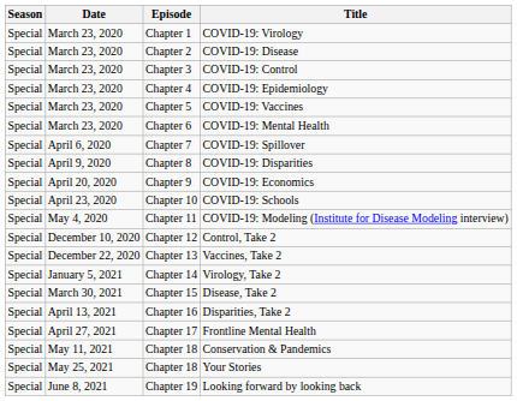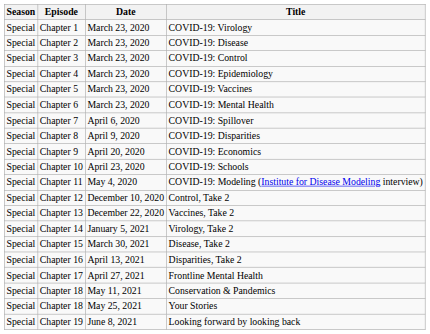 <table class="wikitable">
 <tr>
 <th>Season</th>
+<th>Episode</th>
 <th>Date</th>
-<th>Episode</th>
 <th>Title</th>
 </tr>
 <tr>
 <td>Special</td>
+<td>Chapter 1</td>
 <td>March 23, 2020</td>
-<td>Chapter 1</td>
 <td>COVID-19: Virology</td>
 </tr>
 <tr>
 <td>Special</td>
+<td>Chapter 2</td>
 <td>March 23, 2020</td>
-<td>Chapter 2</td>
 <td>COVID-19: Disease</td>
 </tr>
 <tr>
 <td>Special</td>
+<td>Chapter 3</td>
 <td>March 23, 2020</td>
-<td>Chapter 3</td>
 <td>COVID-19: Control</td>
 </tr>
 <tr>
 <td>Special</td>
+<td>Chapter 4</td>
 <td>March 23, 2020</td>
-<td>Chapter 4</td>
 <td>COVID-19: Epidemiology</td>
 </tr>
 <tr>
 <td>Special</td>
+<td>Chapter 5</td>
 <td>March 23, 2020</td>
-<td>Chapter 5</td>
 <td>COVID-19: Vaccines</td>
 </tr>
 <tr>
 <td>Special</td>
+<td>Chapter 6</td>
 <td>March 23, 2020</td>
-<td>Chapter 6</td>
 <td>COVID-19: Mental Health</td>
 </tr>
 <tr>
 <td>Special</td>
+<td>Chapter 7</td>
 <td>April 6, 2020</td>
-<td>Chapter 7</td>
 <td>COVID-19: Spillover</td>
 </tr>
 <tr>
 <td>Special</td>
+<td>Chapter 8</td>
 <td>April 9, 2020</td>
-<td>Chapter 8</td>
 <td>COVID-19: Disparities</td>
 </tr>
 <tr>
 <td>Special</td>
+<td>Chapter 9</td>
 <td>April 20, 2020</td>
-<td>Chapter 9</td>
 <td>COVID-19: Economics</td>
 </tr>
 <tr>
 <td>Special</td>
+<td>Chapter 10</td>
 <td>April 23, 2020</td>
-<td>Chapter 10</td>
 <td>COVID-19: Schools</td>
 </tr>
 <tr>
 <td>Special</td>
+<td>Chapter 11</td>
 <td>May 4, 2020</td>
-<td>Chapter 11</td>
 <td>COVID-19: Modeling (<a href='#'>Institute for Disease Modeling</a> interview)</td>
 </tr>
 <tr>
 <td>Special</td>
+<td>Chapter 12</td>
 <td>December 10, 2020</td>
-<td>Chapter 12</td>
 <td>Control, Take 2</td>
 </tr>
 <tr>
 <td>Special</td>
+<td>Chapter 13</td>
 <td>December 22, 2020</td>
-<td>Chapter 13</td>
 <td>Vaccines, Take 2</td>
 </tr>
 <tr>
 <td>Special</td>
+<td>Chapter 14</td>
 <td>January 5, 2021</td>
-<td>Chapter 14</td>
 <td>Virology, Take 2</td>
 </tr>
 <tr>
 <td>Special</td>
+<td>Chapter 15</td>
 <td>March 30, 2021</td>
-<td>Chapter 15</td>
 <td>Disease, Take 2</td>
 </tr>
 <tr>
 <td>Special</td>
+<td>Chapter 16</td>
 <td>April 13, 2021</td>
-<td>Chapter 16</td>
 <td>Disparities, Take 2</td>
 </tr>
 <tr>
 <td>Special</td>
+<td>Chapter 17</td>
 <td>April 27, 2021</td>
-<td>Chapter 17</td>
 <td>Frontline Mental Health</td>
 </tr>
 <tr>
 <td>Special</td>
+<td>Chapter 18</td>
 <td>May 11, 2021</td>
-<td>Chapter 18</td>
 <td>Conservation & Pandemics</td>
 </tr>
 <tr>
 <td>Special</td>
+<td>Chapter 18</td>
 <td>May 25, 2021</td>
-<td>Chapter 18</td>
 <td>Your Stories</td>
 </tr>
 <tr>
 <td>Special</td>
+<td>Chapter 19</td>
 <td>June 8, 2021</td>
-<td>Chapter 19</td>
 <td>Looking forward by looking back</td>
 </tr>
 </table>
